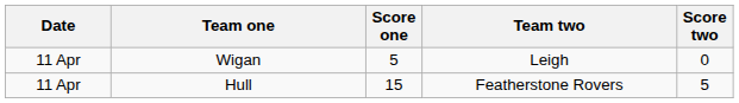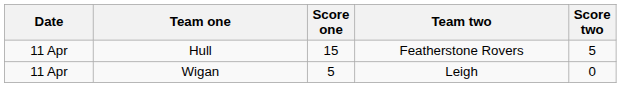 <table class="wikitable" style="text-align: center">
 <tr>
 <th width=100>Date</th>
 <th width=250>Team one</th>
 <th width=50>Score one</th>
 <th width=250>Team two</th>
 <th width=50>Score two</th>
 </tr>
 <tr>
 <td>11 Apr</td>
+<td>Hull</td>
+<td>15</td>
+<td>Featherstone Rovers</td>
+<td>5</td>
+</tr>
+<tr>
+<td>11 Apr</td>
 <td>Wigan</td>
 <td>5</td>
 <td>Leigh</td>
 <td>0</td>
 </tr>
-<tr>
-<td>11 Apr</td>
-<td>Hull</td>
-<td>15</td>
-<td>Featherstone Rovers</td>
-<td>5</td>
-</tr>
 </table>
